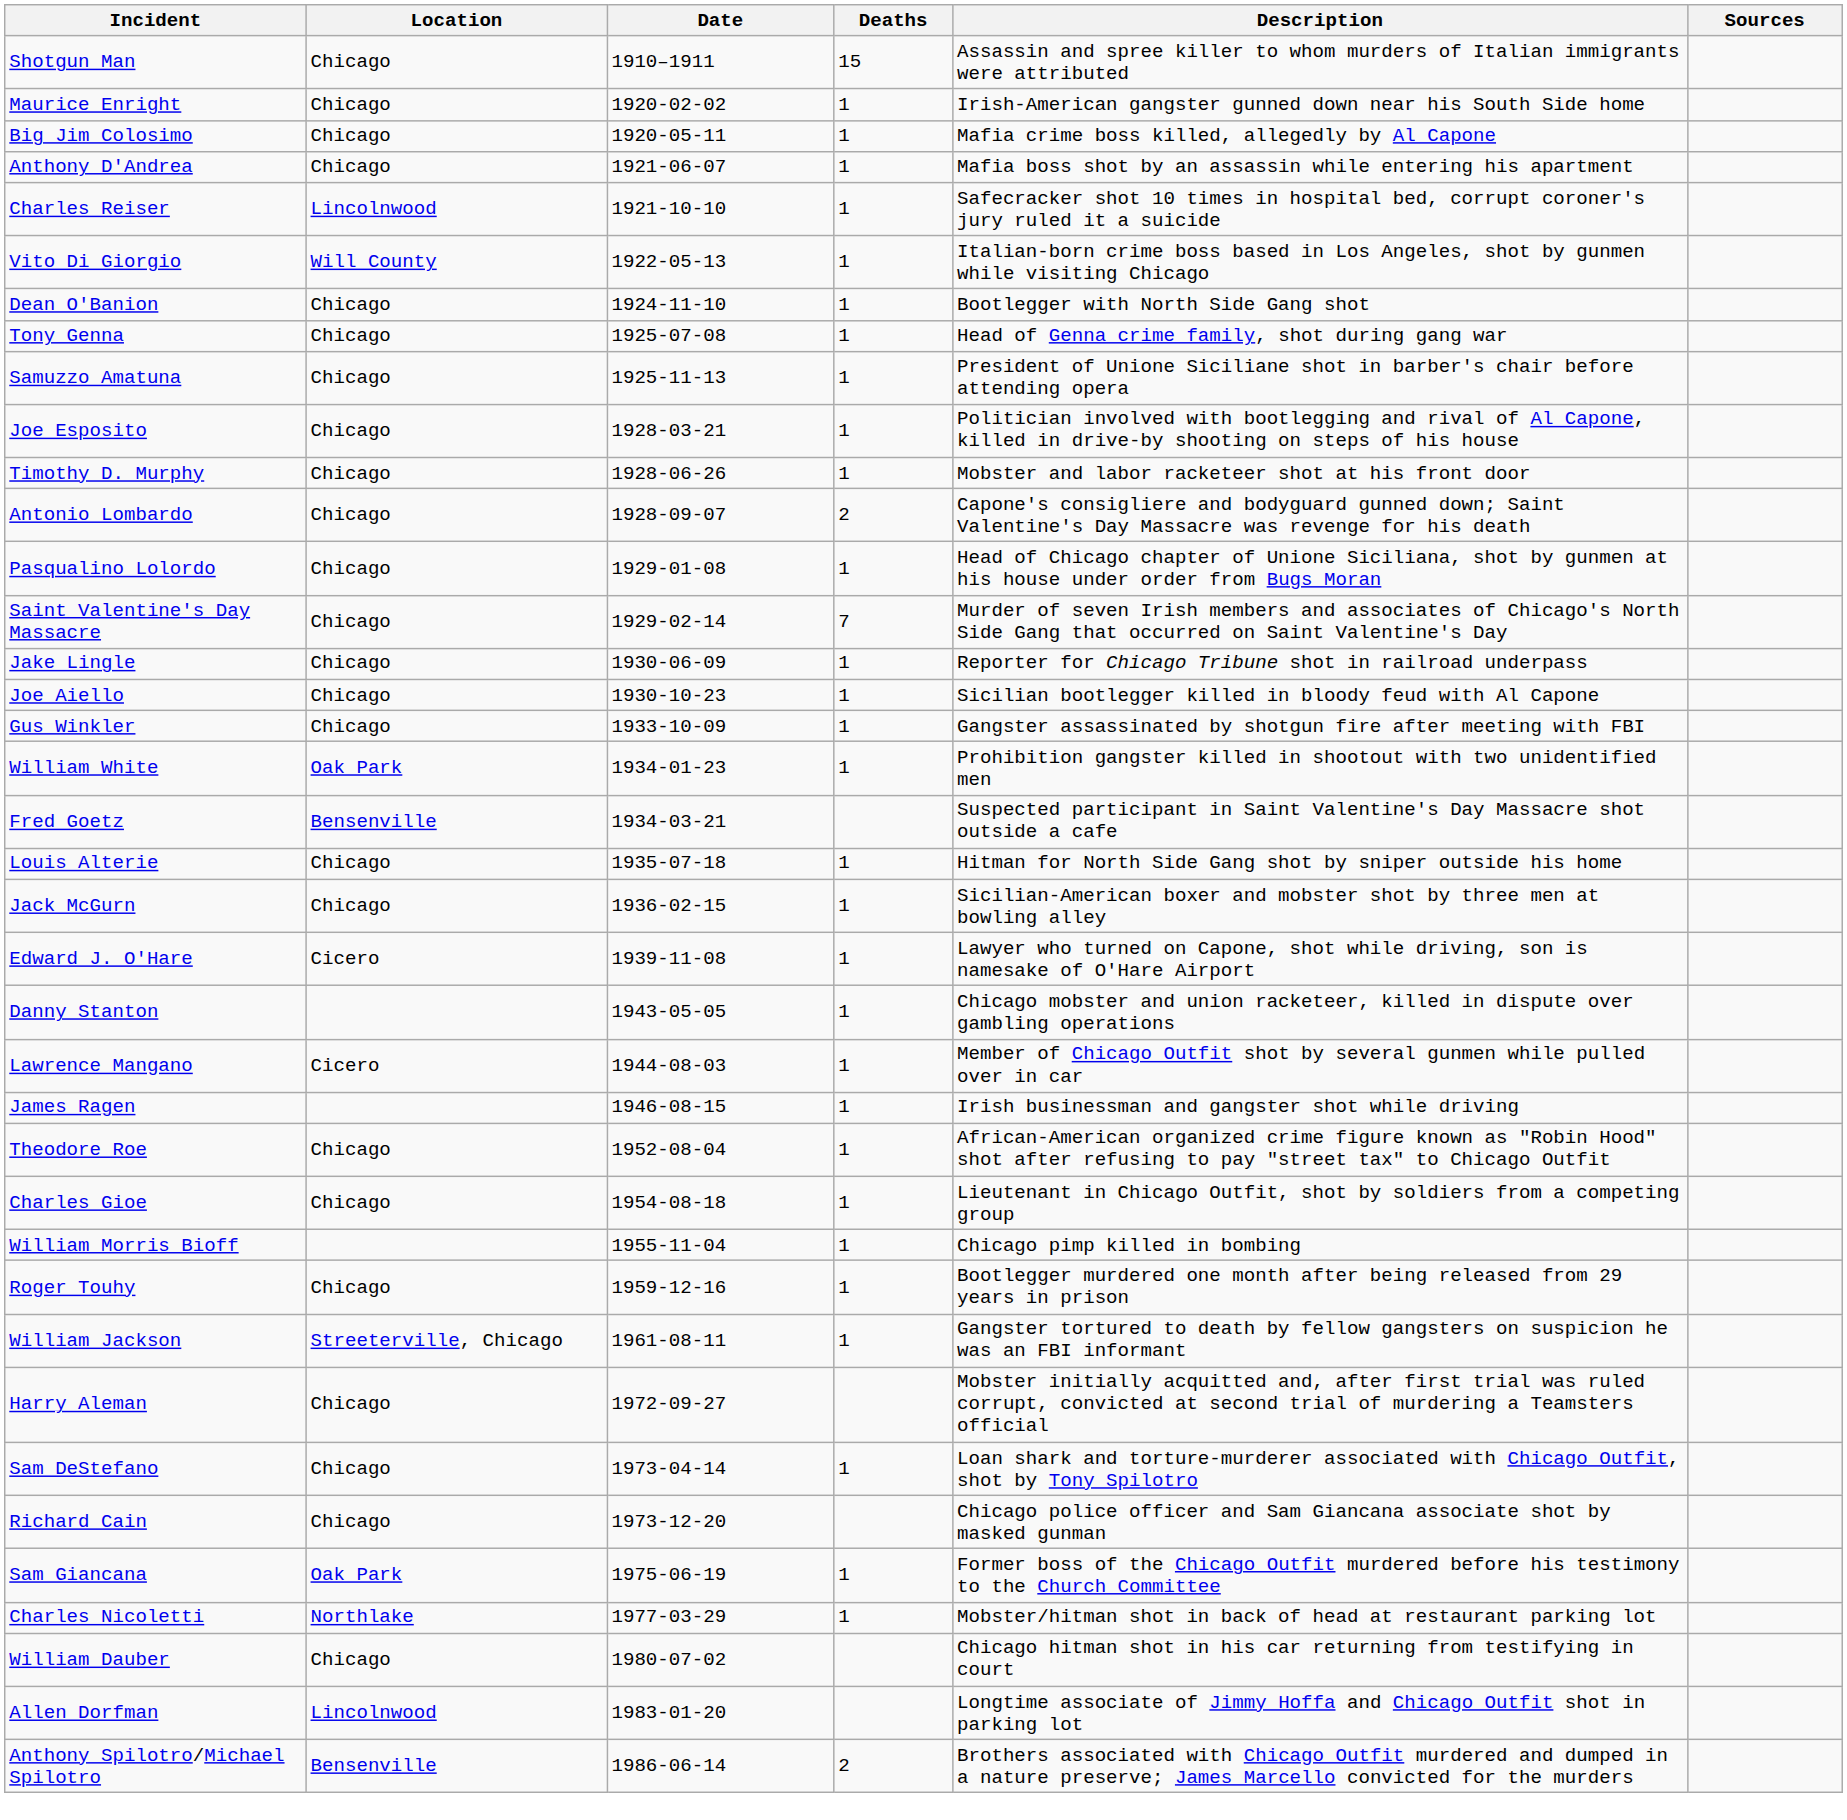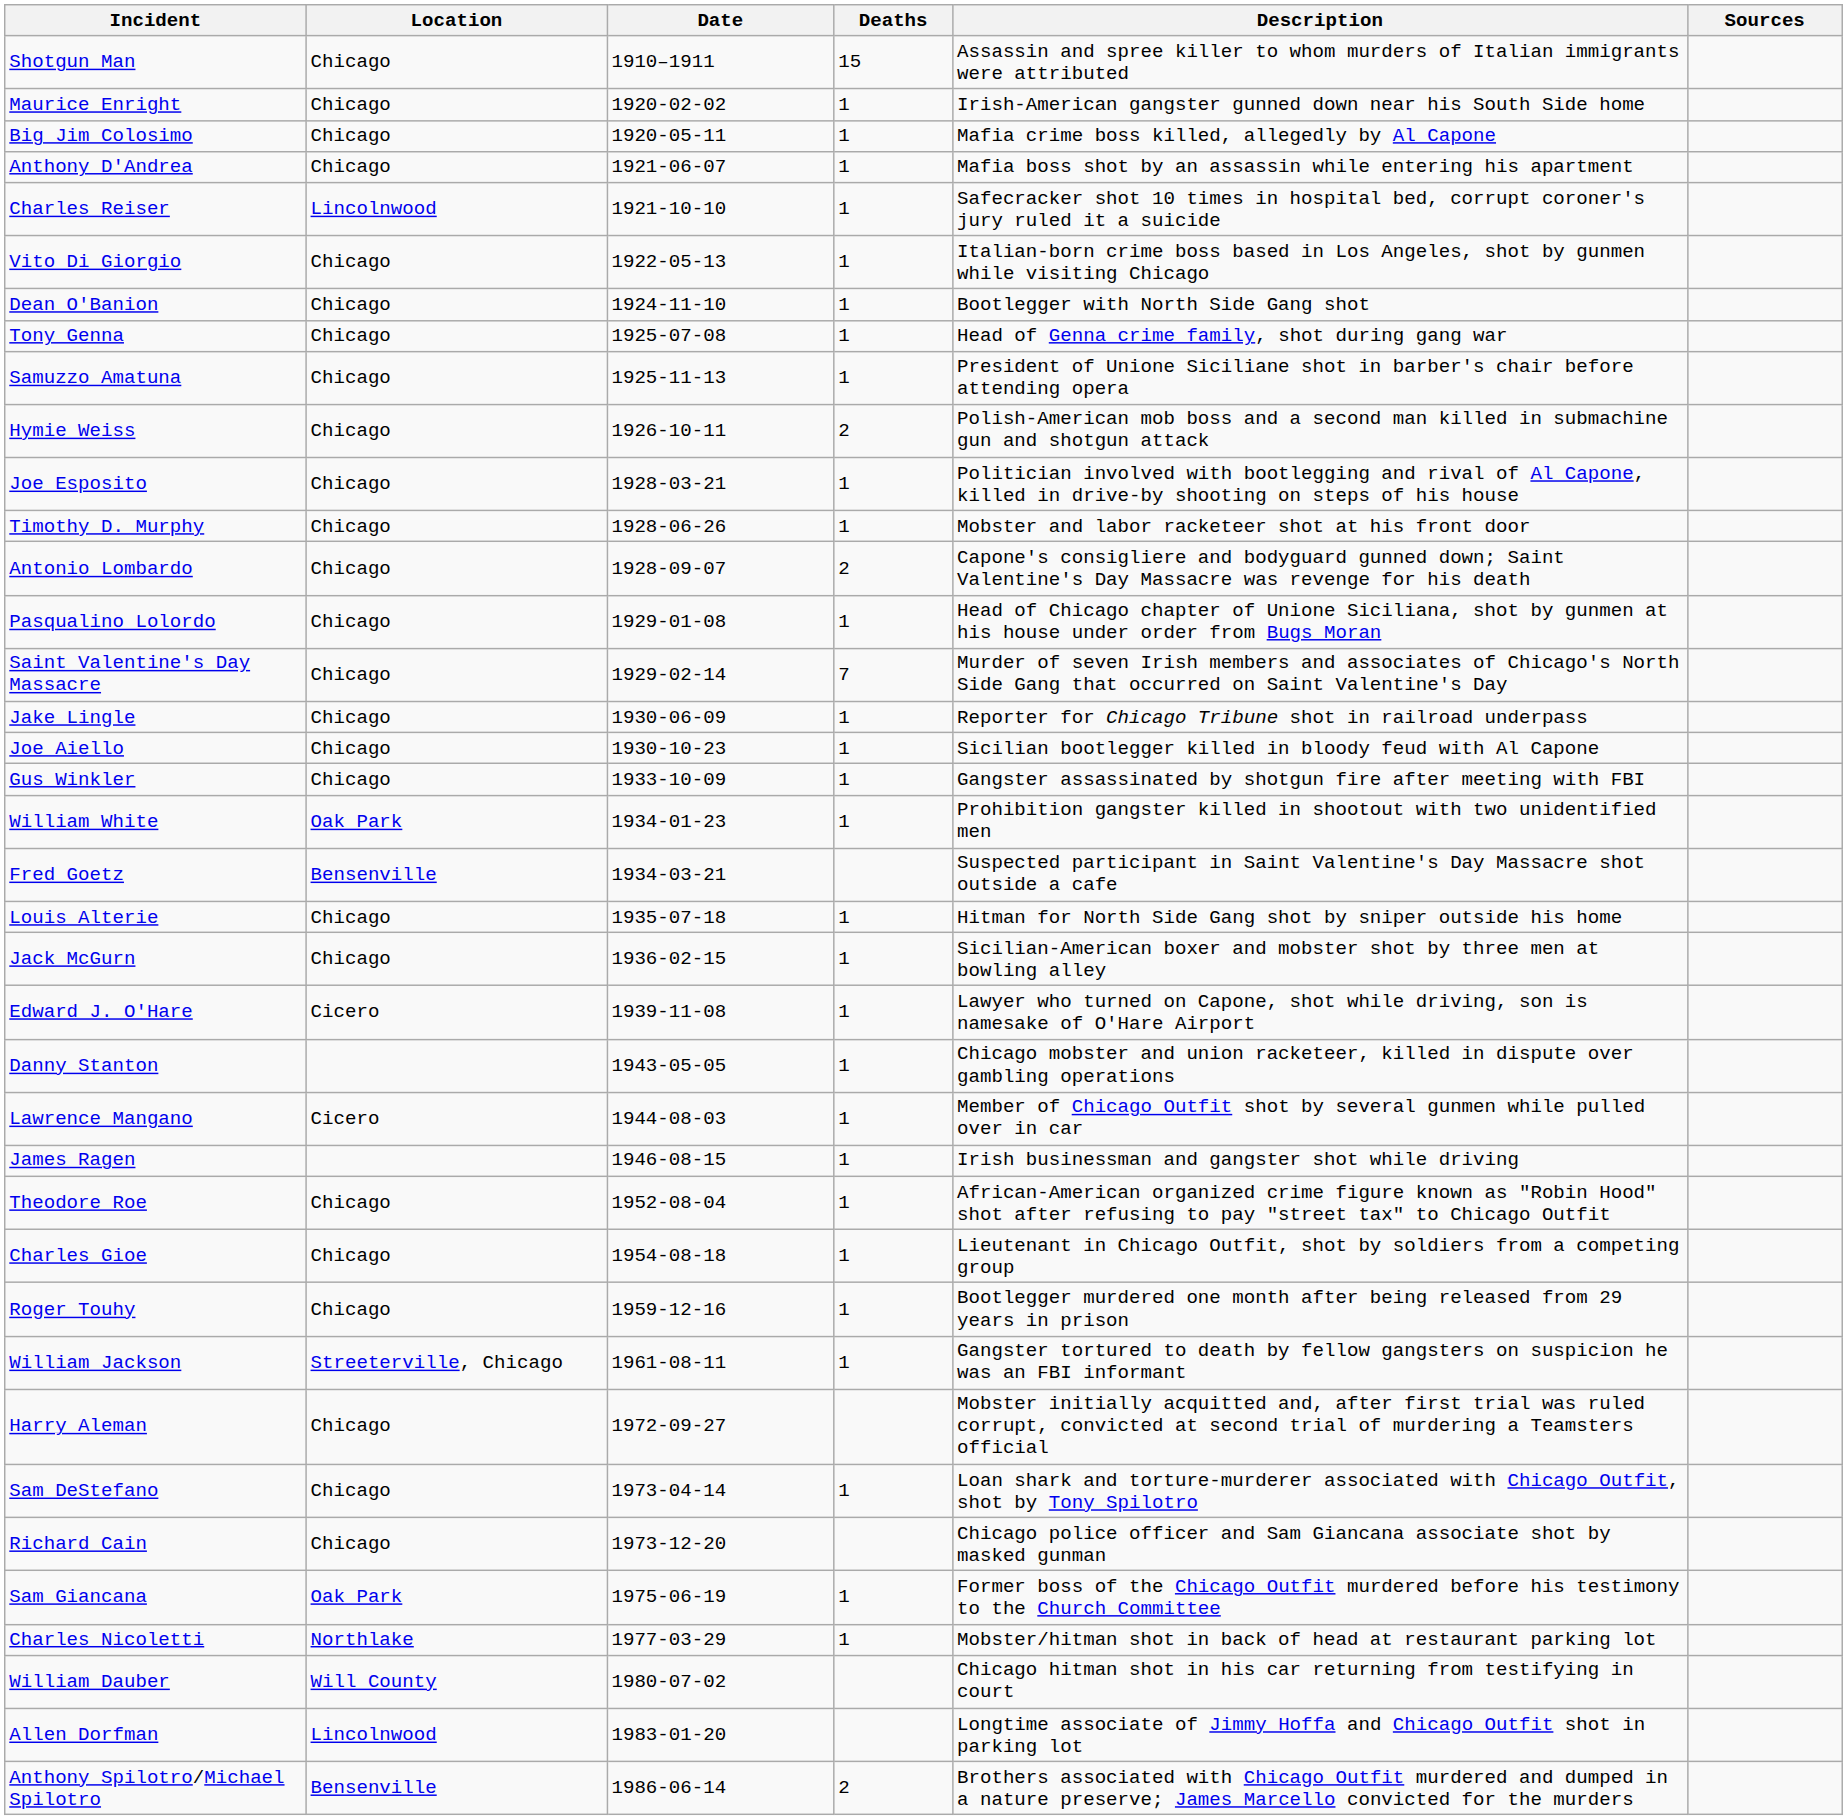 <table class="wikitable sortable">
 <tr>
 <th width="200">Incident</th>
 <th width="200">Location</th>
 <th width="150">Date</th>
 <th width="75">Deaths</th>
 <th width="500">Description</th>
 <th width="100">Sources</th>
 </tr>
 <tr>
 <td><a href='#'>Shotgun Man</a></td>
 <td>Chicago</td>
 <td>1910–1911</td>
 <td>15</td>
 <td>Assassin and spree killer to whom murders of Italian immigrants were attributed</td>
 <td></td>
 </tr>
 <tr>
 <td><a href='#'>Maurice Enright</a></td>
 <td>Chicago</td>
 <td>1920-02-02</td>
 <td>1</td>
 <td>Irish-American gangster gunned down near his South Side home</td>
 <td></td>
 </tr>
 <tr>
 <td><a href='#'>Big Jim Colosimo</a></td>
 <td>Chicago</td>
 <td>1920-05-11</td>
 <td>1</td>
 <td>Mafia crime boss killed, allegedly by <a href='#'>Al Capone</a></td>
 <td></td>
 </tr>
 <tr>
 <td><a href='#'>Anthony D'Andrea</a></td>
 <td>Chicago</td>
 <td>1921-06-07</td>
 <td>1</td>
 <td>Mafia boss shot by an assassin while entering his apartment</td>
 <td></td>
 </tr>
 <tr>
 <td><a href='#'>Charles Reiser</a></td>
 <td><a href='#'>Lincolnwood</a></td>
 <td>1921-10-10</td>
 <td>1</td>
 <td>Safecracker shot 10 times in hospital bed, corrupt coroner's jury ruled it a suicide</td>
 <td></td>
 </tr>
 <tr>
 <td><a href='#'>Vito Di Giorgio</a></td>
-<td><a href='#'>Will County</a></td>
+<td>Chicago</td>
 <td>1922-05-13</td>
 <td>1</td>
 <td>Italian-born crime boss based in Los Angeles, shot by gunmen while visiting Chicago</td>
 <td></td>
 </tr>
 <tr>
 <td><a href='#'>Dean O'Banion</a></td>
 <td>Chicago</td>
 <td>1924-11-10</td>
 <td>1</td>
 <td>Bootlegger with North Side Gang shot</td>
 <td></td>
 </tr>
 <tr>
 <td><a href='#'>Tony Genna</a></td>
 <td>Chicago</td>
 <td>1925-07-08</td>
 <td>1</td>
 <td>Head of <a href='#'>Genna crime family</a>, shot during gang war</td>
 <td></td>
 </tr>
 <tr>
 <td><a href='#'>Samuzzo Amatuna</a></td>
 <td>Chicago</td>
 <td>1925-11-13</td>
 <td>1</td>
 <td>President of Unione Siciliane shot in barber's chair before attending opera</td>
+<td></td>
+</tr>
+<tr>
+<td><a href='#'>Hymie Weiss</a></td>
+<td>Chicago</td>
+<td>1926-10-11</td>
+<td>2</td>
+<td>Polish-American mob boss and a second man killed in submachine gun and shotgun attack</td>
 <td></td>
 </tr>
 <tr>
 <td><a href='#'>Joe Esposito</a></td>
 <td>Chicago</td>
 <td>1928-03-21</td>
 <td>1</td>
 <td>Politician involved with bootlegging and rival of <a href='#'>Al Capone</a>, killed in drive-by shooting on steps of his house</td>
 <td></td>
 </tr>
 <tr>
 <td><a href='#'>Timothy D. Murphy</a></td>
 <td>Chicago</td>
 <td>1928-06-26</td>
 <td>1</td>
 <td>Mobster and labor racketeer shot at his front door</td>
 <td></td>
 </tr>
 <tr>
 <td><a href='#'>Antonio Lombardo</a></td>
 <td>Chicago</td>
 <td>1928-09-07</td>
 <td>2</td>
 <td>Capone's consigliere and bodyguard gunned down; Saint Valentine's Day Massacre was revenge for his death</td>
 <td></td>
 </tr>
 <tr>
 <td><a href='#'>Pasqualino Lolordo</a></td>
 <td>Chicago</td>
 <td>1929-01-08</td>
 <td>1</td>
 <td>Head of Chicago chapter of Unione Siciliana, shot by gunmen at his house under order from <a href='#'>Bugs Moran</a></td>
 <td></td>
 </tr>
 <tr>
 <td><a href='#'>Saint Valentine's Day Massacre</a></td>
 <td>Chicago</td>
 <td>1929-02-14</td>
 <td>7</td>
 <td>Murder of seven Irish members and associates of Chicago's North Side Gang that occurred on Saint Valentine's Day</td>
 <td></td>
 </tr>
 <tr>
 <td><a href='#'>Jake Lingle</a></td>
 <td>Chicago</td>
 <td>1930-06-09</td>
 <td>1</td>
 <td>Reporter for <em>Chicago Tribune</em> shot  in railroad underpass</td>
 <td></td>
 </tr>
 <tr>
 <td><a href='#'>Joe Aiello</a></td>
 <td>Chicago</td>
 <td>1930-10-23</td>
 <td>1</td>
 <td>Sicilian bootlegger killed in bloody feud with Al Capone</td>
 <td></td>
 </tr>
 <tr>
 <td><a href='#'>Gus Winkler</a></td>
 <td>Chicago</td>
 <td>1933-10-09</td>
 <td>1</td>
 <td>Gangster assassinated by shotgun fire after meeting with FBI</td>
 <td></td>
 </tr>
 <tr>
 <td><a href='#'>William White</a></td>
 <td><a href='#'>Oak Park</a></td>
 <td>1934-01-23</td>
 <td>1</td>
 <td>Prohibition gangster killed in shootout with two unidentified men</td>
 <td></td>
 </tr>
 <tr>
 <td><a href='#'>Fred Goetz</a></td>
 <td><a href='#'>Bensenville</a></td>
 <td>1934-03-21</td>
 <td></td>
 <td>Suspected participant in Saint Valentine's Day Massacre shot outside a cafe</td>
 <td></td>
 </tr>
 <tr>
 <td><a href='#'>Louis Alterie</a></td>
 <td>Chicago</td>
 <td>1935-07-18</td>
 <td>1</td>
 <td>Hitman for North Side Gang shot by sniper outside his home</td>
 <td></td>
 </tr>
 <tr>
 <td><a href='#'>Jack McGurn</a></td>
 <td>Chicago</td>
 <td>1936-02-15</td>
 <td>1</td>
 <td>Sicilian-American boxer and mobster shot by three men at bowling alley</td>
 <td></td>
 </tr>
 <tr>
 <td><a href='#'>Edward J. O'Hare</a></td>
 <td>Cicero</td>
 <td>1939-11-08</td>
 <td>1</td>
 <td>Lawyer who turned on Capone, shot while driving, son is namesake of O'Hare Airport</td>
 <td></td>
 </tr>
 <tr>
 <td><a href='#'>Danny Stanton</a></td>
 <td></td>
 <td>1943-05-05</td>
 <td>1</td>
 <td>Chicago mobster and union racketeer, killed in dispute over gambling operations</td>
 <td></td>
 </tr>
 <tr>
 <td><a href='#'>Lawrence Mangano</a></td>
 <td>Cicero</td>
 <td>1944-08-03</td>
 <td>1</td>
 <td>Member of <a href='#'>Chicago Outfit</a> shot by several gunmen while pulled over in car</td>
 <td></td>
 </tr>
 <tr>
 <td><a href='#'>James Ragen</a></td>
 <td></td>
 <td>1946-08-15</td>
 <td>1</td>
 <td>Irish businessman and gangster shot while driving</td>
 <td></td>
 </tr>
 <tr>
 <td><a href='#'>Theodore Roe</a></td>
 <td>Chicago</td>
 <td>1952-08-04</td>
 <td>1</td>
 <td>African-American organized crime figure known as "Robin Hood" shot after refusing to pay "street tax" to Chicago Outfit</td>
 <td></td>
 </tr>
 <tr>
 <td><a href='#'>Charles Gioe</a></td>
 <td>Chicago</td>
 <td>1954-08-18</td>
 <td>1</td>
 <td>Lieutenant in Chicago Outfit, shot by soldiers from a competing group</td>
 <td></td>
 </tr>
 <tr>
-<td><a href='#'>William Morris Bioff</a></td>
-<td></td>
-<td>1955-11-04</td>
-<td>1</td>
-<td>Chicago pimp killed in bombing</td>
-<td></td>
-</tr>
-<tr>
 <td><a href='#'>Roger Touhy</a></td>
 <td>Chicago</td>
 <td>1959-12-16</td>
 <td>1</td>
 <td>Bootlegger murdered one month after being released from 29 years in prison</td>
 <td></td>
 </tr>
 <tr>
 <td><a href='#'>William Jackson</a></td>
 <td><a href='#'>Streeterville</a>, Chicago</td>
 <td>1961-08-11</td>
 <td>1</td>
 <td>Gangster tortured to death by fellow gangsters on suspicion he was an FBI informant</td>
 <td></td>
 </tr>
 <tr>
 <td><a href='#'>Harry Aleman</a></td>
 <td>Chicago</td>
 <td>1972-09-27</td>
 <td></td>
 <td>Mobster initially acquitted and, after first trial was ruled corrupt, convicted at second trial of murdering a Teamsters official</td>
 <td></td>
 </tr>
 <tr>
 <td><a href='#'>Sam DeStefano</a></td>
 <td>Chicago</td>
 <td>1973-04-14</td>
 <td>1</td>
 <td>Loan shark and torture-murderer associated with <a href='#'>Chicago Outfit</a>, shot by <a href='#'>Tony Spilotro</a></td>
 </tr>
 <tr>
 <td><a href='#'>Richard Cain</a></td>
 <td>Chicago</td>
 <td>1973-12-20</td>
 <td></td>
 <td>Chicago police officer and Sam Giancana associate shot by masked gunman</td>
 <td></td>
 </tr>
 <tr>
 <td><a href='#'>Sam Giancana</a></td>
 <td><a href='#'>Oak Park</a></td>
 <td>1975-06-19</td>
 <td>1</td>
 <td>Former boss of the <a href='#'>Chicago Outfit</a> murdered before his testimony to the <a href='#'>Church Committee</a></td>
 <td></td>
 </tr>
 <tr>
 <td><a href='#'>Charles Nicoletti</a></td>
 <td><a href='#'>Northlake</a></td>
 <td>1977-03-29</td>
 <td>1</td>
 <td>Mobster/hitman shot in back of head at restaurant parking lot</td>
 <td></td>
 </tr>
 <tr>
 <td><a href='#'>William Dauber</a></td>
-<td>Chicago</td>
+<td><a href='#'>Will County</a></td>
 <td>1980-07-02</td>
 <td></td>
 <td>Chicago hitman shot in his car returning from testifying in court</td>
 <td></td>
 </tr>
 <tr>
 <td><a href='#'>Allen Dorfman</a></td>
 <td><a href='#'>Lincolnwood</a></td>
 <td>1983-01-20</td>
 <td></td>
 <td>Longtime associate of <a href='#'>Jimmy Hoffa</a> and <a href='#'>Chicago Outfit</a> shot in parking lot</td>
 <td></td>
 </tr>
 <tr>
 <td><a href='#'>Anthony Spilotro</a>/<a href='#'>Michael Spilotro</a></td>
 <td><a href='#'>Bensenville</a></td>
 <td>1986-06-14</td>
 <td>2</td>
 <td>Brothers associated with <a href='#'>Chicago Outfit</a> murdered and dumped in a nature preserve; <a href='#'>James Marcello</a> convicted for the murders</td>
 <td></td>
 </tr>
 </table>
